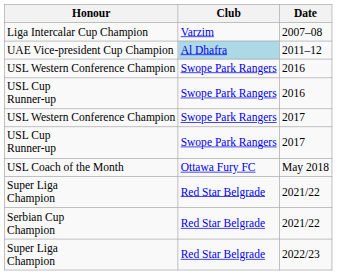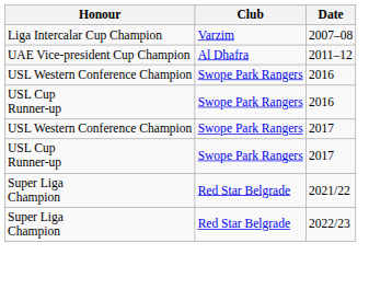 <table class="wikitable">
 <tr>
 <th>Honour</th>
 <th>Club</th>
 <th>Date</th>
 </tr>
 <tr>
 <td>Liga Intercalar Cup Champion</td>
 <td><a href='#'>Varzim</a></td>
 <td>2007–08</td>
 </tr>
 <tr>
 <td>UAE Vice-president Cup Champion</td>
-<td style="background: lightblue;"><a href='#'>Al Dhafra</a></td>
+<td><a href='#'>Al Dhafra</a></td>
 <td>2011–12</td>
 </tr>
 <tr>
 <td>USL Western Conference Champion</td>
 <td><a href='#'>Swope Park Rangers</a></td>
 <td>2016</td>
 </tr>
 <tr>
 <td>USL Cup<br>Runner-up</td>
 <td><a href='#'>Swope Park Rangers</a></td>
 <td>2016</td>
 </tr>
 <tr>
 <td>USL Western Conference Champion</td>
 <td><a href='#'>Swope Park Rangers</a></td>
 <td>2017</td>
 </tr>
 <tr>
 <td>USL Cup<br>Runner-up</td>
 <td><a href='#'>Swope Park Rangers</a></td>
 <td>2017</td>
 </tr>
 <tr>
-<td>USL Coach of the Month</td>
-<td><a href='#'>Ottawa Fury FC</a></td>
-<td>May 2018</td>
-</tr>
-<tr>
 <td>Super Liga<br>Champion</td>
-<td><a href='#'>Red Star Belgrade</a></td>
-<td>2021/22</td>
-</tr>
-<tr>
-<td>Serbian Cup<br>Champion</td>
 <td><a href='#'>Red Star Belgrade</a></td>
 <td>2021/22</td>
 </tr>
 <tr>
 <td>Super Liga<br>Champion</td>
 <td><a href='#'>Red Star Belgrade</a></td>
 <td>2022/23</td>
 </tr>
 </table>
